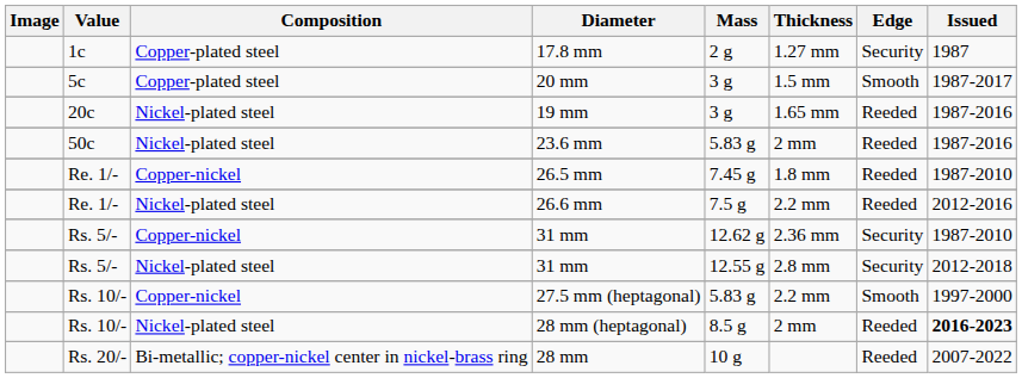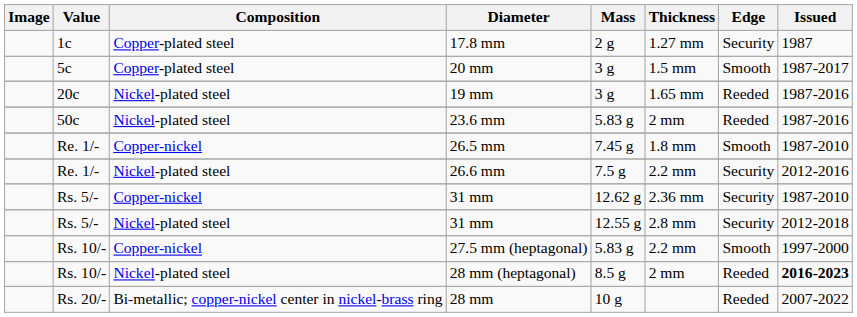 <table class="wikitable" style="font-size: 90%">
 <tr>
 <th>Image</th>
 <th>Value</th>
 <th>Composition</th>
 <th>Diameter</th>
 <th>Mass</th>
 <th>Thickness</th>
 <th>Edge</th>
 <th>Issued</th>
 </tr>
 <tr style="text-align:center">
 </tr>
 <tr>
 <td></td>
 <td>1c</td>
 <td><a href='#'>Copper</a>-plated steel</td>
 <td>17.8 mm</td>
 <td>2 g</td>
 <td>1.27 mm</td>
 <td>Security</td>
 <td>1987</td>
 </tr>
 <tr style="text-align:center">
 </tr>
 <tr>
 <td></td>
 <td>5c</td>
 <td><a href='#'>Copper</a>-plated steel</td>
 <td>20 mm</td>
 <td>3 g</td>
 <td>1.5 mm</td>
 <td>Smooth</td>
 <td>1987-2017</td>
 </tr>
 <tr style="text-align:center">
 </tr>
 <tr>
 <td></td>
 <td>20c</td>
 <td><a href='#'>Nickel</a>-plated steel</td>
 <td>19 mm</td>
 <td>3 g</td>
 <td>1.65 mm</td>
 <td>Reeded</td>
 <td>1987-2016</td>
 </tr>
 <tr style="text-align:center">
 </tr>
 <tr>
 <td></td>
 <td>50c</td>
 <td><a href='#'>Nickel</a>-plated steel</td>
 <td>23.6 mm</td>
 <td>5.83 g</td>
 <td>2 mm</td>
 <td>Reeded</td>
 <td>1987-2016</td>
 </tr>
 <tr style="text-align:center">
 </tr>
 <tr>
 <td></td>
 <td>Re. 1/-</td>
 <td><a href='#'>Copper-nickel</a></td>
 <td>26.5 mm</td>
 <td>7.45 g</td>
 <td>1.8 mm</td>
-<td>Reeded</td>
+<td>Smooth</td>
 <td>1987-2010</td>
 </tr>
 <tr style="text-align:center">
 </tr>
 <tr>
 <td></td>
 <td>Re. 1/-</td>
 <td><a href='#'>Nickel</a>-plated steel</td>
 <td>26.6 mm</td>
 <td>7.5 g</td>
 <td>2.2 mm</td>
-<td>Reeded</td>
+<td>Security</td>
 <td>2012-2016</td>
 </tr>
 <tr style="text-align:center">
 </tr>
 <tr>
 <td></td>
 <td>Rs. 5/-</td>
 <td><a href='#'>Copper-nickel</a></td>
 <td>31 mm</td>
 <td>12.62 g</td>
 <td>2.36 mm</td>
 <td>Security</td>
 <td>1987-2010</td>
 </tr>
 <tr style="text-align:center">
 </tr>
 <tr>
 <td></td>
 <td>Rs. 5/-</td>
 <td><a href='#'>Nickel</a>-plated steel</td>
 <td>31 mm</td>
 <td>12.55 g</td>
 <td>2.8 mm</td>
 <td>Security</td>
 <td>2012-2018</td>
 </tr>
 <tr style="text-align:center">
 </tr>
 <tr>
 <td></td>
 <td>Rs. 10/-</td>
 <td><a href='#'>Copper-nickel</a></td>
 <td>27.5 mm (heptagonal)</td>
 <td>5.83 g</td>
 <td>2.2 mm</td>
 <td>Smooth</td>
 <td>1997-2000</td>
 </tr>
 <tr style="text-align:center">
 </tr>
 <tr>
 <td></td>
 <td>Rs. 10/-</td>
 <td><a href='#'>Nickel</a>-plated steel</td>
 <td>28 mm (heptagonal)</td>
 <td>8.5 g</td>
 <td>2 mm</td>
 <td>Reeded</td>
 <td><strong>2016-2023</strong></td>
 </tr>
 <tr style="text-align:center">
 </tr>
 <tr>
 <td></td>
 <td>Rs. 20/-</td>
 <td>Bi-metallic; <a href='#'>copper-nickel</a> center in <a href='#'>nickel</a>-<a href='#'>brass</a> ring</td>
 <td>28 mm</td>
 <td>10 g</td>
 <td></td>
 <td>Reeded</td>
 <td>2007-2022</td>
 </tr>
 </table>
